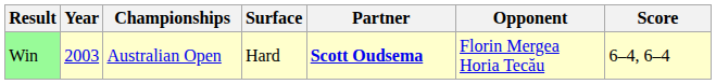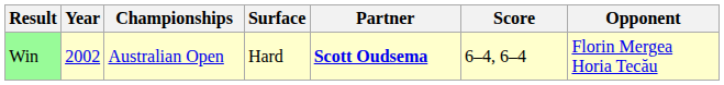 <table class="sortable wikitable">
 <tr>
 <th>Result</th>
 <th>Year</th>
 <th style="width:120px">Championships</th>
 <th>Surface</th>
 <th style="width:130px">Partner</th>
+<th style="width:90px" class="unsortable">Score</th>
 <th style="width:130px">Opponent</th>
-<th style="width:90px" class="unsortable">Score</th>
 </tr>
 <tr style=background:#ffc>
 <td style=background:#98fb98>Win</td>
-<td><a href='#'>2003</a></td>
+<td><a href='#'>2002</a></td>
 <td><a href='#'>Australian Open</a></td>
 <td>Hard</td>
 <td><strong> <a href='#'>Scott Oudsema</a></strong></td>
+<td>6–4, 6–4</td>
 <td> <a href='#'>Florin Mergea</a><br> <a href='#'>Horia Tecău</a></td>
-<td>6–4, 6–4</td>
 </tr>
 </table>
